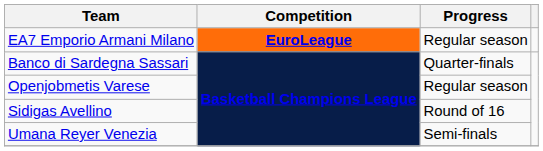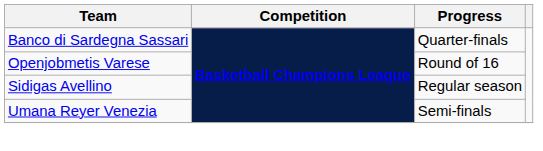 <table class="wikitable sortable">
 <tr>
 <th>Team</th>
 <th>Competition</th>
 <th>Progress</th>
 <th></th>
-</tr>
-<tr>
-<td><a href='#'>EA7 Emporio Armani Milano</a></td>
-<td style="background:#ff6d09;color:#ffffff;text-align:center"><strong><a href='#'><span>EuroLeague</span></a></strong></td>
-<td>Regular season</td>
-<td></td>
 </tr>
 <tr>
 <td><a href='#'>Banco di Sardegna Sassari</a></td>
 <td rowspan="4" style="background-color:#071D49;color:#D0D3D4;text-align:center"><strong><a href='#'><span>Basketball Champions League</span></a></strong></td>
 <td>Quarter-finals</td>
 <td rowspan=4></td>
 </tr>
 <tr>
 <td><a href='#'>Openjobmetis Varese</a></td>
-<td>Regular season</td>
+<td>Round of 16</td>
 </tr>
 <tr>
 <td><a href='#'>Sidigas Avellino</a></td>
-<td>Round of 16</td>
+<td>Regular season</td>
 </tr>
 <tr>
 <td><a href='#'>Umana Reyer Venezia</a></td>
 <td>Semi-finals</td>
 </tr>
 <tr>
 </tr>
 </table>
